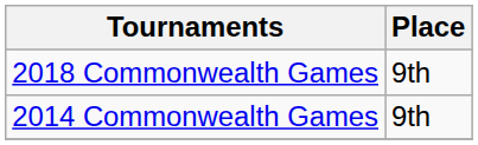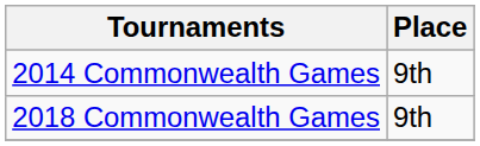 <table class="wikitable collapsible">
 <tr>
 <th>Tournaments</th>
 <th>Place</th>
 </tr>
 <tr>
-<td><a href='#'>2018 Commonwealth Games</a></td>
+<td><a href='#'>2014 Commonwealth Games</a></td>
 <td>9th</td>
 </tr>
 <tr>
-<td><a href='#'>2014 Commonwealth Games</a></td>
+<td><a href='#'>2018 Commonwealth Games</a></td>
 <td>9th</td>
 </tr>
 <tr>
 </tr>
 </table>
